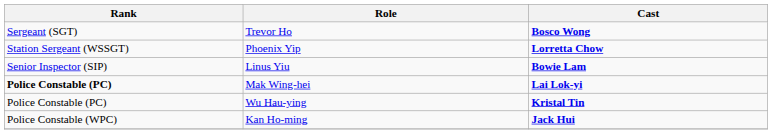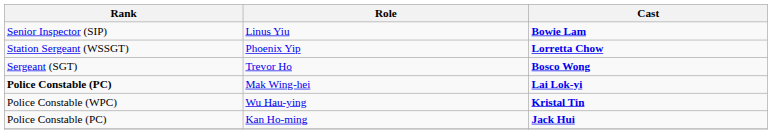 <table class="wikitable" width="55%">
 <tr>
 <th style="width:25%">Rank</th>
 <th style="width:30%">Role</th>
 <th style="width:25%">Cast</th>
 </tr>
 <tr>
-<td><a href='#'>Sergeant</a> (SGT)</td>
-<td><a href='#'>Trevor Ho</a></td>
-<td><strong><a href='#'>Bosco Wong</a></strong></td>
+<td><a href='#'>Senior Inspector</a> (SIP)</td>
+<td><a href='#'>Linus Yiu</a></td>
+<td><strong><a href='#'>Bowie Lam</a></strong></td>
 </tr>
 <tr>
 <td><a href='#'>Station Sergeant</a> (WSSGT)</td>
 <td><a href='#'>Phoenix Yip</a></td>
 <td><strong><a href='#'>Lorretta Chow</a></strong></td>
 </tr>
 <tr>
-<td><a href='#'>Senior Inspector</a> (SIP)</td>
-<td><a href='#'>Linus Yiu</a></td>
-<td><strong><a href='#'>Bowie Lam</a></strong></td>
+<td><a href='#'>Sergeant</a> (SGT)</td>
+<td><a href='#'>Trevor Ho</a></td>
+<td><strong><a href='#'>Bosco Wong</a></strong></td>
 </tr>
 <tr>
 <td><strong>Police Constable (PC)</strong></td>
 <td><a href='#'>Mak Wing-hei</a></td>
 <td><strong><a href='#'>Lai Lok-yi</a></strong></td>
 </tr>
 <tr>
-<td>Police Constable (PC)</td>
+<td>Police Constable (WPC)</td>
 <td><a href='#'>Wu Hau-ying</a></td>
 <td><strong><a href='#'>Kristal Tin</a></strong></td>
 </tr>
 <tr>
-<td>Police Constable (WPC)</td>
+<td>Police Constable (PC)</td>
 <td><a href='#'>Kan Ho-ming</a></td>
 <td><strong><a href='#'>Jack Hui</a></strong></td>
 </tr>
 <tr>
 </tr>
 </table>
